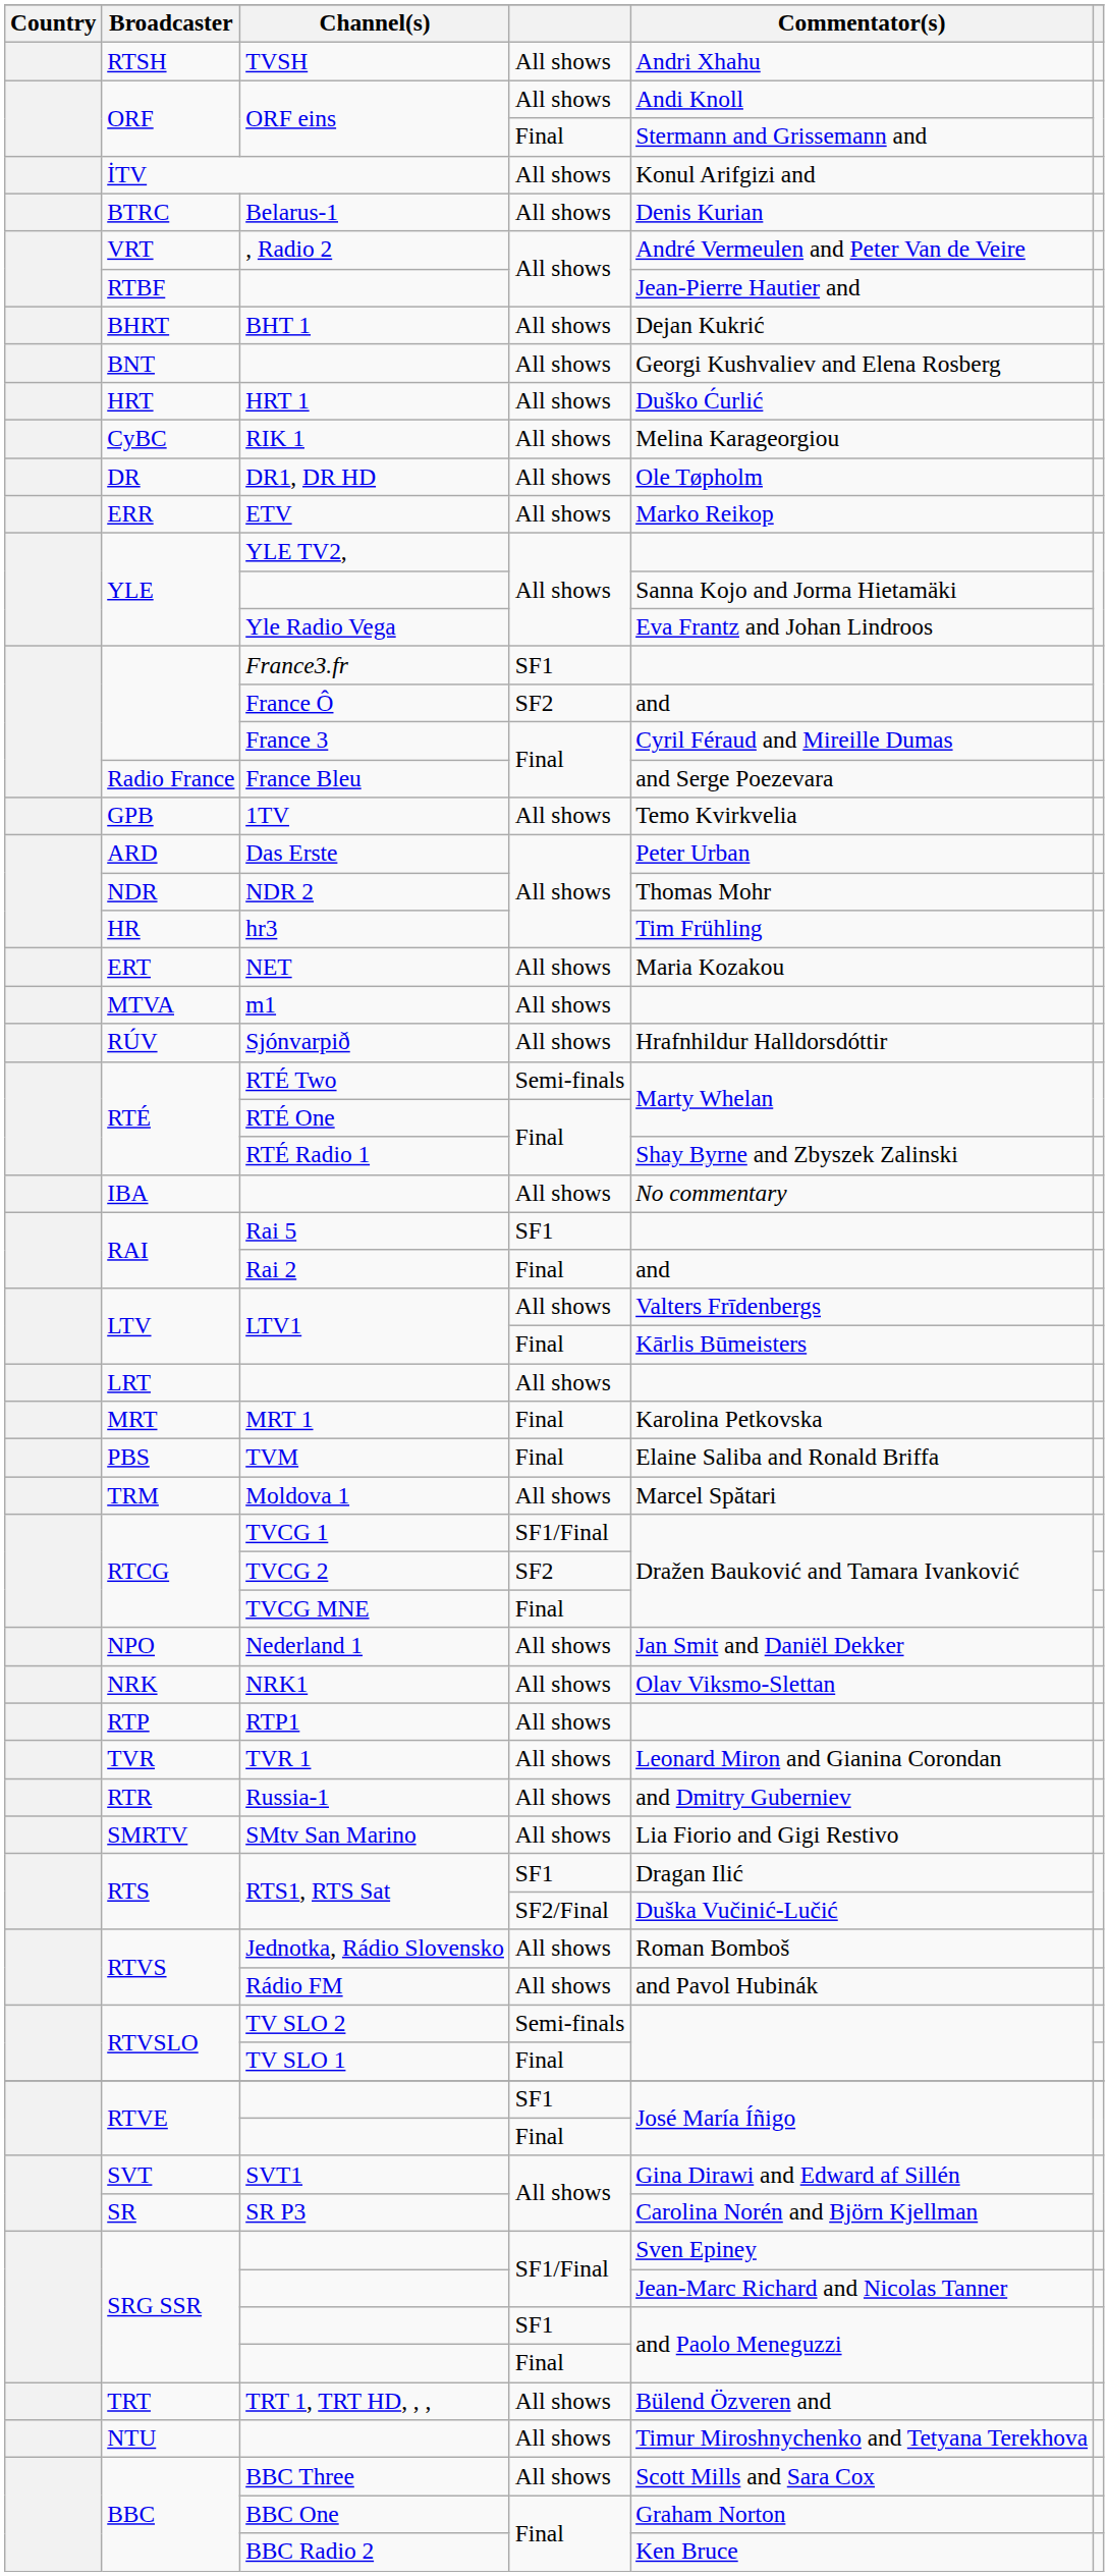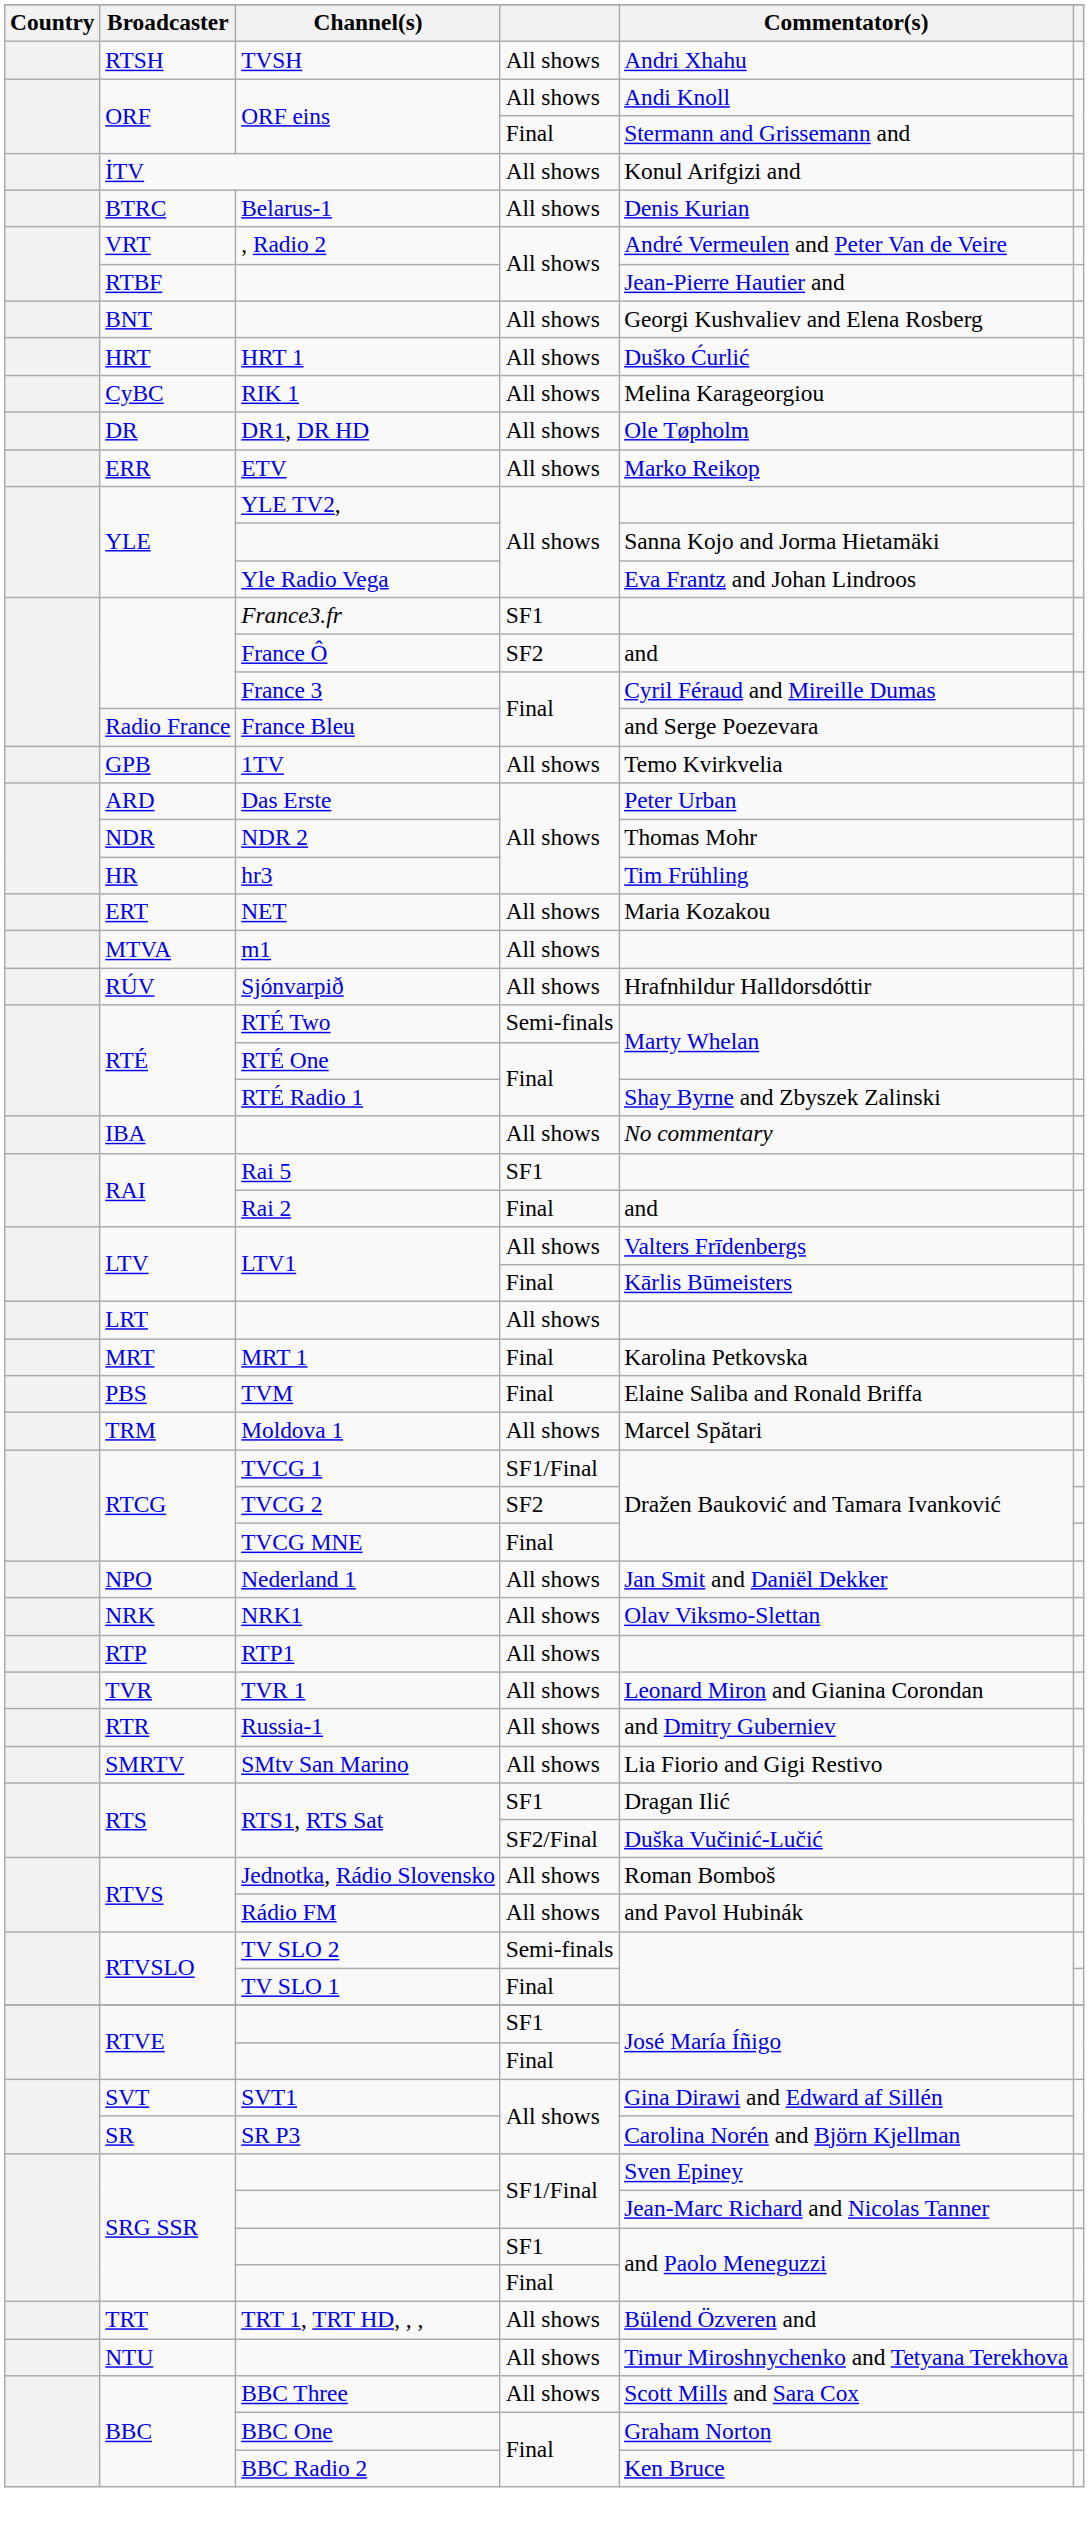 <table class="wikitable plainrowheaders">
 <tr>
 </tr>
 <tr>
 <th scope="col">Country</th>
 <th scope="col">Broadcaster</th>
 <th scope="col">Channel(s)</th>
 <th scope="col"></th>
 <th scope="col">Commentator(s)</th>
 <th scope="col"></th>
 </tr>
 <tr>
 <th scope="row"></th>
 <td><a href='#'>RTSH</a></td>
 <td><a href='#'>TVSH</a></td>
 <td>All shows</td>
 <td><a href='#'>Andri Xhahu</a></td>
 <td></td>
 </tr>
 <tr>
 <th scope="rowgroup" rowspan="2"></th>
 <td rowspan="2"><a href='#'>ORF</a></td>
 <td rowspan="2"><a href='#'>ORF eins</a></td>
 <td>All shows</td>
 <td><a href='#'>Andi Knoll</a></td>
 <td rowspan="2"></td>
 </tr>
 <tr>
 <td>Final</td>
 <td><a href='#'>Stermann and Grissemann</a> and </td>
 </tr>
 <tr>
 <th scope="row"></th>
 <td colspan="2"><a href='#'>İTV</a></td>
 <td>All shows</td>
 <td>Konul Arifgizi and </td>
 <td></td>
 </tr>
 <tr>
 <th scope="row"></th>
 <td><a href='#'>BTRC</a></td>
 <td><a href='#'>Belarus-1</a></td>
 <td>All shows</td>
 <td><a href='#'>Denis Kurian</a></td>
 <td></td>
 </tr>
 <tr>
 <th scope="rowgroup" rowspan="2"></th>
 <td><a href='#'>VRT</a></td>
 <td>, <a href='#'>Radio 2</a></td>
 <td rowspan="2">All shows</td>
 <td><a href='#'>André Vermeulen</a> and <a href='#'>Peter Van de Veire</a></td>
 <td></td>
 </tr>
 <tr>
 <td><a href='#'>RTBF</a></td>
 <td></td>
 <td><a href='#'>Jean-Pierre Hautier</a> and </td>
-<td></td>
-</tr>
-<tr>
-<th scope="row"></th>
-<td><a href='#'>BHRT</a></td>
-<td><a href='#'>BHT 1</a></td>
-<td>All shows</td>
-<td>Dejan Kukrić</td>
 <td></td>
 </tr>
 <tr>
 <th scope="row"></th>
 <td><a href='#'>BNT</a></td>
 <td></td>
 <td>All shows</td>
 <td>Georgi Kushvaliev and Elena Rosberg</td>
 <td></td>
 </tr>
 <tr>
 <th scope="row"></th>
 <td><a href='#'>HRT</a></td>
 <td><a href='#'>HRT 1</a></td>
 <td>All shows</td>
 <td><a href='#'>Duško Ćurlić</a></td>
 <td></td>
 </tr>
 <tr>
 <th scope="row"></th>
 <td><a href='#'>CyBC</a></td>
 <td><a href='#'>RIK 1</a></td>
 <td>All shows</td>
 <td>Melina Karageorgiou</td>
 <td></td>
 </tr>
 <tr>
 <th scope="row"></th>
 <td><a href='#'>DR</a></td>
 <td><a href='#'>DR1</a>, <a href='#'>DR HD</a></td>
 <td>All shows</td>
 <td><a href='#'>Ole Tøpholm</a></td>
 <td></td>
 </tr>
 <tr>
 <th scope="row"></th>
 <td><a href='#'>ERR</a></td>
 <td><a href='#'>ETV</a></td>
 <td>All shows</td>
 <td><a href='#'>Marko Reikop</a></td>
 <td></td>
 </tr>
 <tr>
 <th scope="rowgroup" rowspan="3"></th>
 <td rowspan="3"><a href='#'>YLE</a></td>
 <td><a href='#'>YLE TV2</a>, </td>
 <td rowspan="3">All shows</td>
 <td></td>
 <td rowspan="3"></td>
 </tr>
 <tr>
 <td></td>
 <td>Sanna Kojo and Jorma Hietamäki</td>
 </tr>
 <tr>
 <td><a href='#'>Yle Radio Vega</a></td>
 <td><a href='#'>Eva Frantz</a> and Johan Lindroos</td>
 </tr>
 <tr>
 <th scope="rowgroup" rowspan="4"></th>
 <td rowspan="3"></td>
 <td><em>France3.fr</em></td>
 <td>SF1</td>
 <td></td>
 <td rowspan="2"></td>
 </tr>
 <tr>
 <td><a href='#'>France Ô</a></td>
 <td>SF2</td>
 <td> and </td>
 </tr>
 <tr>
 <td><a href='#'>France 3</a></td>
 <td rowspan="2">Final</td>
 <td><a href='#'>Cyril Féraud</a> and <a href='#'>Mireille Dumas</a></td>
 <td></td>
 </tr>
 <tr>
 <td><a href='#'>Radio France</a></td>
 <td><a href='#'>France Bleu</a></td>
 <td> and Serge Poezevara</td>
 <td></td>
 </tr>
 <tr>
 <th scope="row"></th>
 <td><a href='#'>GPB</a></td>
 <td><a href='#'>1TV</a></td>
 <td>All shows</td>
 <td>Temo Kvirkvelia</td>
 <td></td>
 </tr>
 <tr>
 <th scope="rowgroup" rowspan="3"></th>
 <td><a href='#'>ARD</a></td>
 <td><a href='#'>Das Erste</a></td>
 <td rowspan="3">All shows</td>
 <td><a href='#'>Peter Urban</a></td>
 <td></td>
 </tr>
 <tr>
 <td><a href='#'>NDR</a></td>
 <td><a href='#'>NDR 2</a></td>
 <td>Thomas Mohr</td>
 <td></td>
 </tr>
 <tr>
 <td><a href='#'>HR</a></td>
 <td><a href='#'>hr3</a></td>
 <td><a href='#'>Tim Frühling</a></td>
 <td></td>
 </tr>
 <tr>
 <th scope="row"></th>
 <td><a href='#'>ERT</a></td>
 <td><a href='#'>NET</a></td>
 <td>All shows</td>
 <td>Maria Kozakou</td>
 <td></td>
 </tr>
 <tr>
 <th scope="row"></th>
 <td><a href='#'>MTVA</a></td>
 <td><a href='#'>m1</a></td>
 <td>All shows</td>
 <td></td>
 <td></td>
 </tr>
 <tr>
 <th scope="row"></th>
 <td><a href='#'>RÚV</a></td>
 <td><a href='#'>Sjónvarpið</a></td>
 <td>All shows</td>
 <td>Hrafnhildur Halldorsdóttir</td>
 <td></td>
 </tr>
 <tr>
 <th scope="rowgroup" rowspan="3"></th>
 <td rowspan="3"><a href='#'>RTÉ</a></td>
 <td><a href='#'>RTÉ Two</a></td>
 <td>Semi-finals</td>
 <td rowspan="2"><a href='#'>Marty Whelan</a></td>
 <td rowspan="2"></td>
 </tr>
 <tr>
 <td><a href='#'>RTÉ One</a></td>
 <td rowspan="2">Final</td>
 </tr>
 <tr>
 <td><a href='#'>RTÉ Radio 1</a></td>
 <td><a href='#'>Shay Byrne</a> and Zbyszek Zalinski</td>
 <td></td>
 </tr>
 <tr>
 <th scope="row"></th>
 <td><a href='#'>IBA</a></td>
 <td></td>
 <td>All shows</td>
 <td><em>No commentary</em></td>
 <td></td>
 </tr>
 <tr>
 <th scope="rowgroup" rowspan="2"></th>
 <td rowspan="2"><a href='#'>RAI</a></td>
 <td><a href='#'>Rai 5</a></td>
 <td>SF1</td>
 <td></td>
 <td></td>
 </tr>
 <tr>
 <td><a href='#'>Rai 2</a></td>
 <td>Final</td>
 <td> and </td>
 <td></td>
 </tr>
 <tr>
 <th scope="rowgroup" rowspan="2"></th>
 <td rowspan="2"><a href='#'>LTV</a></td>
 <td rowspan="2"><a href='#'>LTV1</a></td>
 <td>All shows</td>
 <td><a href='#'>Valters Frīdenbergs</a></td>
 <td></td>
 </tr>
 <tr>
 <td>Final</td>
 <td><a href='#'>Kārlis Būmeisters</a></td>
 <td></td>
 </tr>
 <tr>
 <th scope="row"></th>
 <td><a href='#'>LRT</a></td>
 <td></td>
 <td>All shows</td>
 <td></td>
 <td></td>
 </tr>
 <tr>
 <th scope="row"></th>
 <td><a href='#'>MRT</a></td>
 <td><a href='#'>MRT 1</a></td>
 <td>Final</td>
 <td>Karolina Petkovska</td>
 <td></td>
 </tr>
 <tr>
 <th scope="row"></th>
 <td><a href='#'>PBS</a></td>
 <td><a href='#'>TVM</a></td>
 <td>Final</td>
 <td>Elaine Saliba and Ronald Briffa</td>
 <td></td>
 </tr>
 <tr>
 <th scope="row"></th>
 <td><a href='#'>TRM</a></td>
 <td><a href='#'>Moldova 1</a></td>
 <td>All shows</td>
 <td>Marcel Spătari</td>
 <td></td>
 </tr>
 <tr>
 <th scope="rowgroup" rowspan="3"></th>
 <td rowspan="3"><a href='#'>RTCG</a></td>
 <td><a href='#'>TVCG 1</a></td>
 <td>SF1/Final</td>
 <td rowspan="3">Dražen Bauković and Tamara Ivanković</td>
 <td></td>
 </tr>
 <tr>
 <td><a href='#'>TVCG 2</a></td>
 <td>SF2</td>
 <td></td>
 </tr>
 <tr>
 <td><a href='#'>TVCG MNE</a></td>
 <td>Final</td>
 <td></td>
 </tr>
 <tr>
 <th scope="row"></th>
 <td><a href='#'>NPO</a></td>
 <td><a href='#'>Nederland 1</a></td>
 <td>All shows</td>
 <td><a href='#'>Jan Smit</a> and <a href='#'>Daniël Dekker</a></td>
 <td></td>
 </tr>
 <tr>
 <th scope="row"></th>
 <td><a href='#'>NRK</a></td>
 <td><a href='#'>NRK1</a></td>
 <td>All shows</td>
 <td><a href='#'>Olav Viksmo-Slettan</a></td>
 <td></td>
 </tr>
 <tr>
 <th scope="row"></th>
 <td><a href='#'>RTP</a></td>
 <td><a href='#'>RTP1</a></td>
 <td>All shows</td>
 <td></td>
 <td></td>
 </tr>
 <tr>
 <th scope="row"></th>
 <td><a href='#'>TVR</a></td>
 <td><a href='#'>TVR 1</a></td>
 <td>All shows</td>
 <td><a href='#'>Leonard Miron</a> and Gianina Corondan</td>
 <td></td>
 </tr>
 <tr>
 <th scope="row"></th>
 <td><a href='#'>RTR</a></td>
 <td><a href='#'>Russia-1</a></td>
 <td>All shows</td>
 <td> and <a href='#'>Dmitry Guberniev</a></td>
 <td></td>
 </tr>
 <tr>
 <th scope="row"></th>
 <td><a href='#'>SMRTV</a></td>
 <td><a href='#'>SMtv San Marino</a></td>
 <td>All shows</td>
 <td>Lia Fiorio and Gigi Restivo</td>
 <td></td>
 </tr>
 <tr>
 <th scope="rowgroup" rowspan="2"></th>
 <td rowspan="2"><a href='#'>RTS</a></td>
 <td rowspan="2"><a href='#'>RTS1</a>, <a href='#'>RTS Sat</a></td>
 <td>SF1</td>
 <td>Dragan Ilić</td>
 <td rowspan="2"></td>
 </tr>
 <tr>
 <td>SF2/Final</td>
 <td><a href='#'>Duška Vučinić-Lučić</a></td>
 </tr>
 <tr>
 <th scope="rowgroup" rowspan="2"></th>
 <td rowspan="2"><a href='#'>RTVS</a></td>
 <td><a href='#'>Jednotka</a>, <a href='#'>Rádio Slovensko</a></td>
 <td>All shows</td>
 <td>Roman Bomboš</td>
 <td></td>
 </tr>
 <tr>
 <td><a href='#'>Rádio FM</a></td>
 <td>All shows</td>
 <td> and Pavol Hubinák</td>
 <td></td>
 </tr>
 <tr>
 <th scope="rowgroup" rowspan="2"></th>
 <td rowspan="2"><a href='#'>RTVSLO</a></td>
 <td><a href='#'>TV SLO 2</a></td>
 <td>Semi-finals</td>
 <td rowspan="2"></td>
 <td></td>
 </tr>
 <tr>
 <td><a href='#'>TV SLO 1</a></td>
 <td>Final</td>
 <td></td>
 </tr>
 <tr>
 </tr>
 <tr>
 <th scope="rowgroup" rowspan="2"></th>
 <td rowspan="2"><a href='#'>RTVE</a></td>
 <td></td>
 <td>SF1</td>
 <td rowspan="2"><a href='#'>José María Íñigo</a></td>
 <td rowspan="2"></td>
 </tr>
 <tr>
 <td></td>
 <td>Final</td>
 </tr>
 <tr>
 <th scope="rowgroup" rowspan="2"></th>
 <td><a href='#'>SVT</a></td>
 <td><a href='#'>SVT1</a></td>
 <td rowspan="2">All shows</td>
 <td><a href='#'>Gina Dirawi</a> and <a href='#'>Edward af Sillén</a></td>
 <td rowspan="2"></td>
 </tr>
 <tr>
 <td><a href='#'>SR</a></td>
 <td><a href='#'>SR P3</a></td>
 <td><a href='#'>Carolina Norén</a> and <a href='#'>Björn Kjellman</a></td>
 </tr>
 <tr>
 <th scope="rowgroup" rowspan="4"></th>
 <td rowspan="4"><a href='#'>SRG SSR</a></td>
 <td></td>
 <td rowspan="2">SF1/Final</td>
 <td><a href='#'>Sven Epiney</a></td>
 <td></td>
 </tr>
 <tr>
 <td></td>
 <td><a href='#'>Jean-Marc Richard</a> and <a href='#'>Nicolas Tanner</a></td>
 <td></td>
 </tr>
 <tr>
 <td></td>
 <td>SF1</td>
 <td rowspan="2"> and <a href='#'>Paolo Meneguzzi</a></td>
 <td rowspan="2"></td>
 </tr>
 <tr>
 <td></td>
 <td>Final</td>
 </tr>
 <tr>
 <th scope="row"></th>
 <td><a href='#'>TRT</a></td>
 <td><a href='#'>TRT 1</a>, <a href='#'>TRT HD</a>, , , </td>
 <td>All shows</td>
 <td><a href='#'>Bülend Özveren</a> and </td>
 <td></td>
 </tr>
 <tr>
 <th scope="row"></th>
 <td><a href='#'>NTU</a></td>
 <td></td>
 <td>All shows</td>
 <td><a href='#'>Timur Miroshnychenko</a> and <a href='#'>Tetyana Terekhova</a></td>
 <td></td>
 </tr>
 <tr>
 <th scope="rowgroup" rowspan="3"></th>
 <td rowspan="3"><a href='#'>BBC</a></td>
 <td><a href='#'>BBC Three</a></td>
 <td>All shows</td>
 <td><a href='#'>Scott Mills</a> and <a href='#'>Sara Cox</a></td>
 <td></td>
 </tr>
 <tr>
 <td><a href='#'>BBC One</a></td>
 <td rowspan="2">Final</td>
 <td><a href='#'>Graham Norton</a></td>
 <td></td>
 </tr>
 <tr>
 <td><a href='#'>BBC Radio 2</a></td>
 <td><a href='#'>Ken Bruce</a></td>
 <td></td>
 </tr>
 </table>
